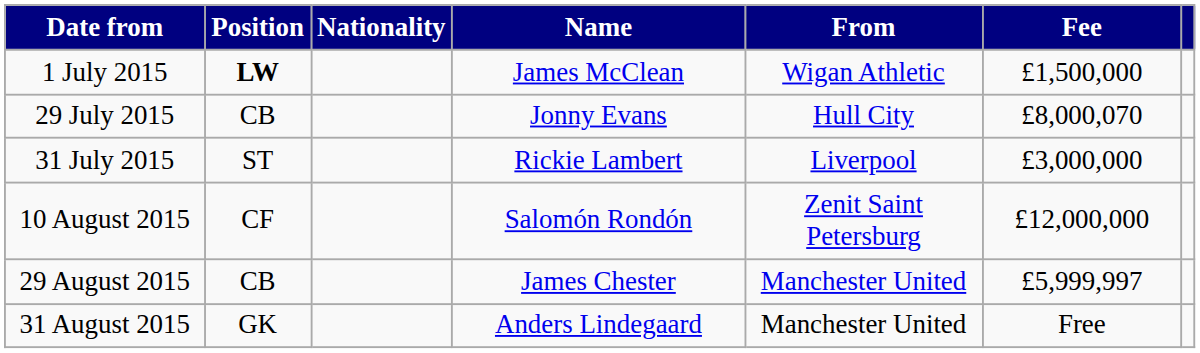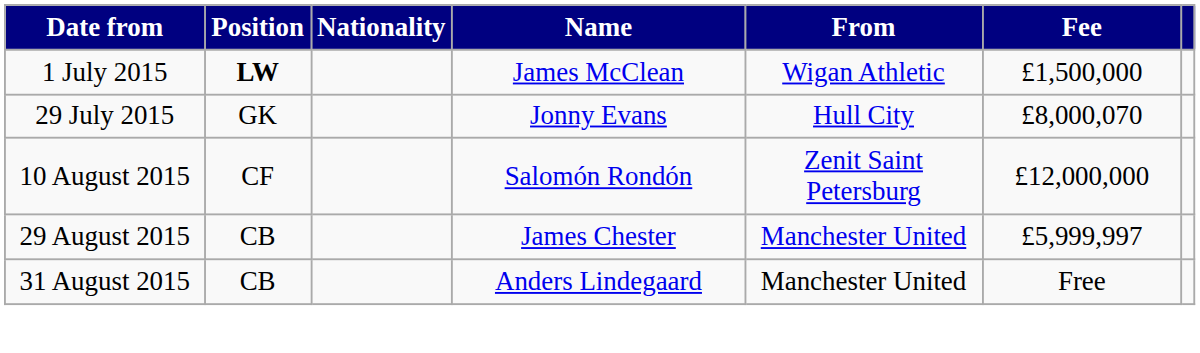 <table class="wikitable" style="text-align:center; font-size:90%; ">
 <tr>
 <th style="background:#000080; color:#FFFFFF; width:100px;">Date from</th>
 <th style="background:#000080; color:#FFFFFF; width:50px;">Position</th>
 <th style="background:#000080; color:#FFFFFF; width:50px;">Nationality</th>
 <th style="background:#000080; color:#FFFFFF; width:150px;">Name</th>
 <th style="background:#000080; color:#FFFFFF; width:120px;">From</th>
 <th style="background:#000080; color:#FFFFFF; width:100px;">Fee</th>
 <th style="background:#000080; color:#FFFFFF;"></th>
 </tr>
 <tr>
 <td>1 July 2015</td>
 <td><strong>LW</strong></td>
 <td></td>
 <td><a href='#'>James McClean</a></td>
 <td><a href='#'>Wigan Athletic</a></td>
 <td>£1,500,000</td>
 <td></td>
 </tr>
 <tr>
 <td>29 July 2015</td>
-<td>CB</td>
+<td>GK</td>
 <td></td>
 <td><a href='#'>Jonny Evans</a></td>
 <td><a href='#'>Hull City</a></td>
 <td>£8,000,070</td>
-<td></td>
-</tr>
-<tr>
-<td>31 July 2015</td>
-<td>ST</td>
-<td></td>
-<td><a href='#'>Rickie Lambert</a></td>
-<td><a href='#'>Liverpool</a></td>
-<td>£3,000,000</td>
 <td></td>
 </tr>
 <tr>
 <td>10 August 2015</td>
 <td>CF</td>
 <td></td>
 <td><a href='#'>Salomón Rondón</a></td>
 <td><a href='#'>Zenit Saint Petersburg</a></td>
 <td>£12,000,000</td>
 <td></td>
 </tr>
 <tr>
 <td>29 August 2015</td>
 <td>CB</td>
 <td></td>
 <td><a href='#'>James Chester</a></td>
 <td><a href='#'>Manchester United</a></td>
 <td>£5,999,997</td>
 <td></td>
 </tr>
 <tr>
 <td>31 August 2015</td>
-<td>GK</td>
+<td>CB</td>
 <td></td>
 <td><a href='#'>Anders Lindegaard</a></td>
 <td>Manchester United</td>
 <td>Free</td>
 <td></td>
 </tr>
 </table>
